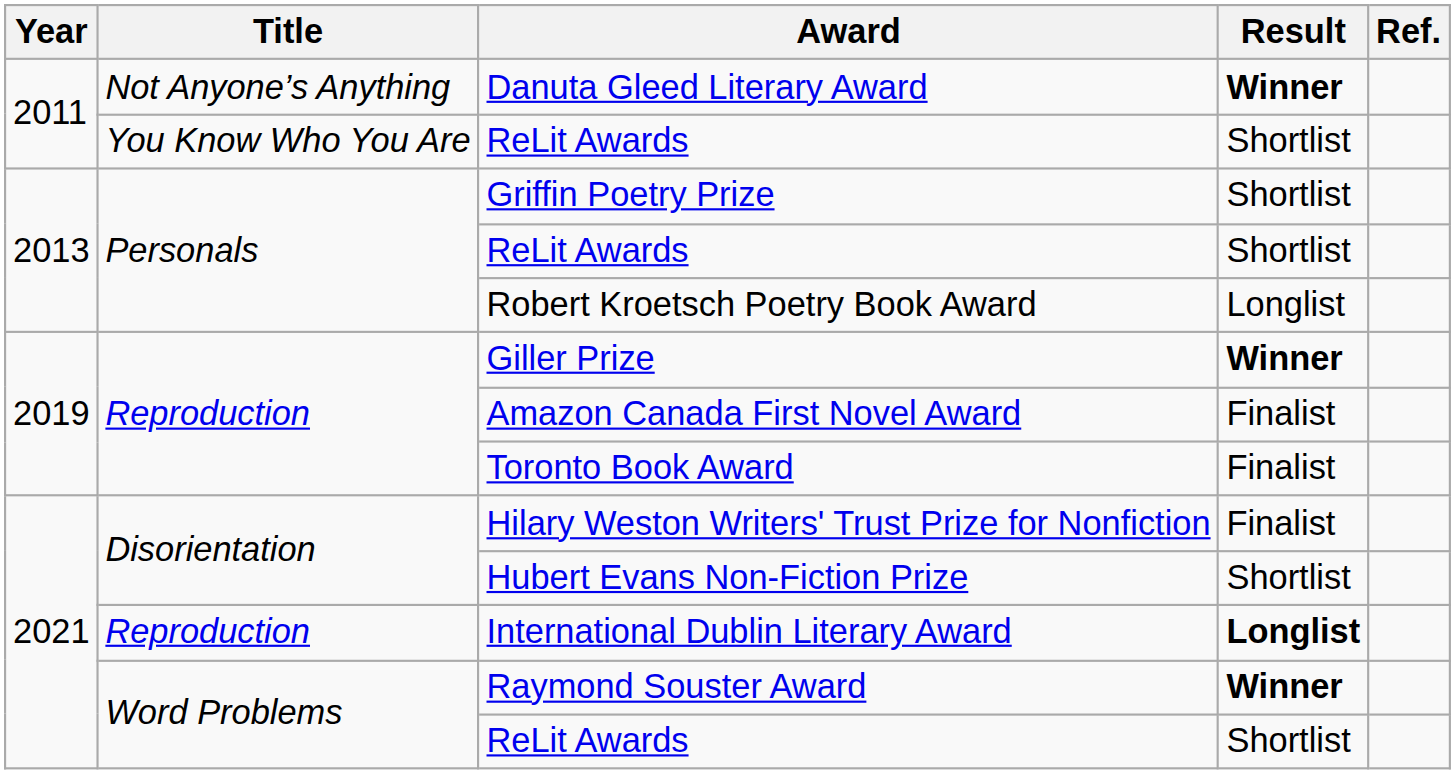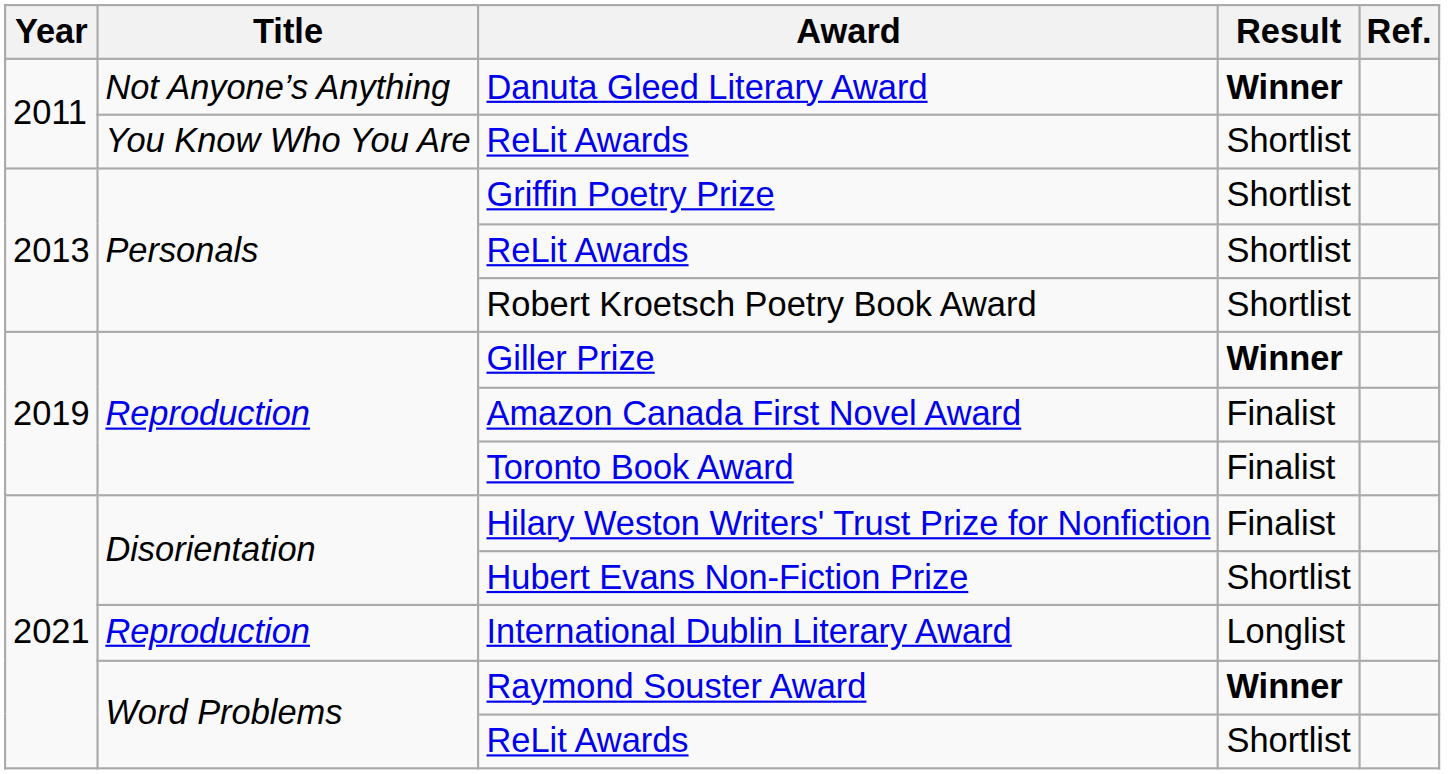 <table class="wikitable sortable mw-collapsible">
 <tr>
 <th>Year</th>
 <th>Title</th>
 <th>Award</th>
 <th>Result</th>
 <th>Ref.</th>
 </tr>
 <tr>
 <td rowspan="2">2011</td>
 <td><em>Not Anyone’s Anything</em></td>
 <td><a href='#'>Danuta Gleed Literary Award</a></td>
 <td><strong>Winner</strong></td>
 <td></td>
 </tr>
 <tr>
 <td><em>You Know Who You Are</em></td>
 <td><a href='#'>ReLit Awards</a></td>
 <td>Shortlist</td>
 <td></td>
 </tr>
 <tr>
 <td rowspan="3">2013</td>
 <td rowspan="3"><em>Personals</em></td>
 <td><a href='#'>Griffin Poetry Prize</a></td>
 <td>Shortlist</td>
 <td></td>
 </tr>
 <tr>
 <td><a href='#'>ReLit Awards</a></td>
 <td>Shortlist</td>
 <td></td>
 </tr>
 <tr>
 <td>Robert Kroetsch Poetry Book Award</td>
-<td>Longlist</td>
+<td>Shortlist</td>
 <td></td>
 </tr>
 <tr>
 <td rowspan="3">2019</td>
 <td rowspan="3"><a href='#'><em>Reproduction</em></a></td>
 <td><a href='#'>Giller Prize</a></td>
 <td><strong>Winner</strong></td>
 <td></td>
 </tr>
 <tr>
 <td><a href='#'>Amazon Canada First Novel Award</a></td>
 <td>Finalist</td>
 <td></td>
 </tr>
 <tr>
 <td><a href='#'>Toronto Book Award</a></td>
 <td>Finalist</td>
 <td></td>
 </tr>
 <tr>
 <td rowspan="5">2021</td>
 <td rowspan="2"><em>Disorientation</em></td>
 <td><a href='#'>Hilary Weston Writers' Trust Prize for Nonfiction</a></td>
 <td>Finalist</td>
 <td></td>
 </tr>
 <tr>
 <td><a href='#'>Hubert Evans Non-Fiction Prize</a></td>
 <td>Shortlist</td>
 <td></td>
 </tr>
 <tr>
 <td><a href='#'><em>Reproduction</em></a></td>
 <td><a href='#'>International Dublin Literary Award</a></td>
-<td><strong>Longlist</strong></td>
+<td>Longlist</td>
 <td></td>
 </tr>
 <tr>
 <td rowspan="2"><em>Word Problems</em></td>
 <td><a href='#'>Raymond Souster Award</a></td>
 <td><strong>Winner</strong></td>
 <td></td>
 </tr>
 <tr>
 <td><a href='#'>ReLit Awards</a></td>
 <td>Shortlist</td>
 <td></td>
 </tr>
 </table>
